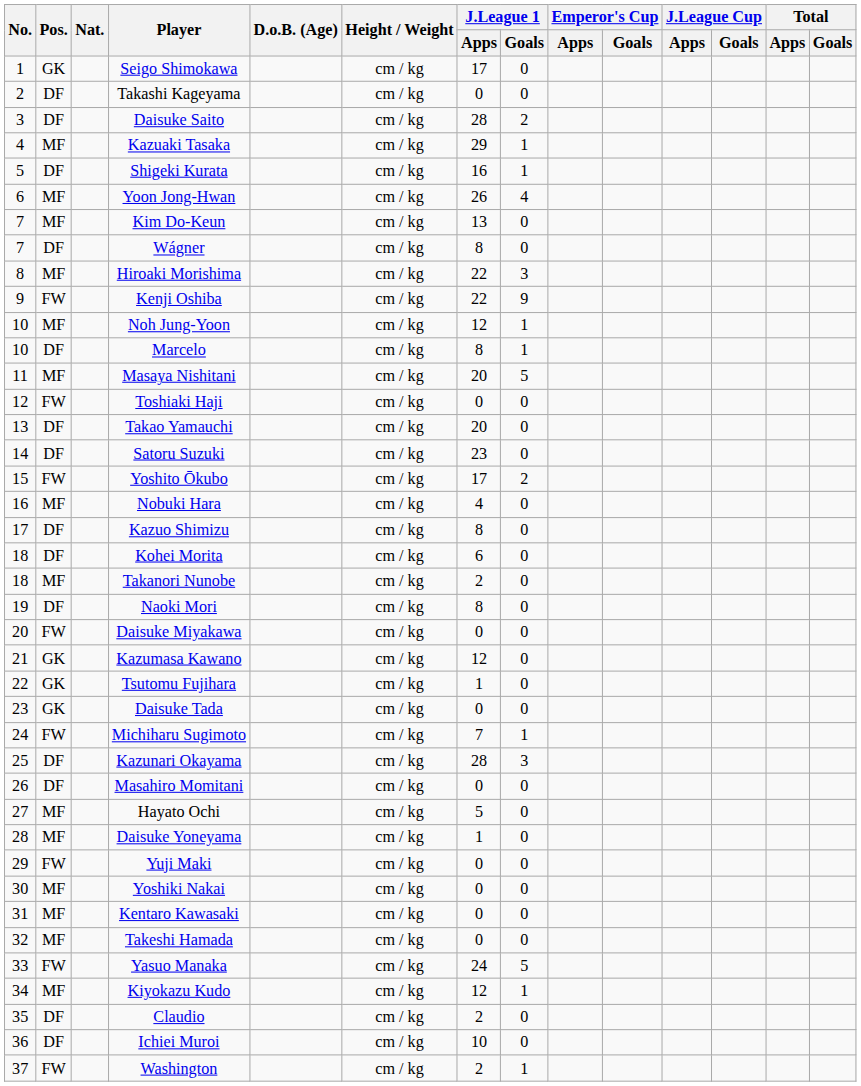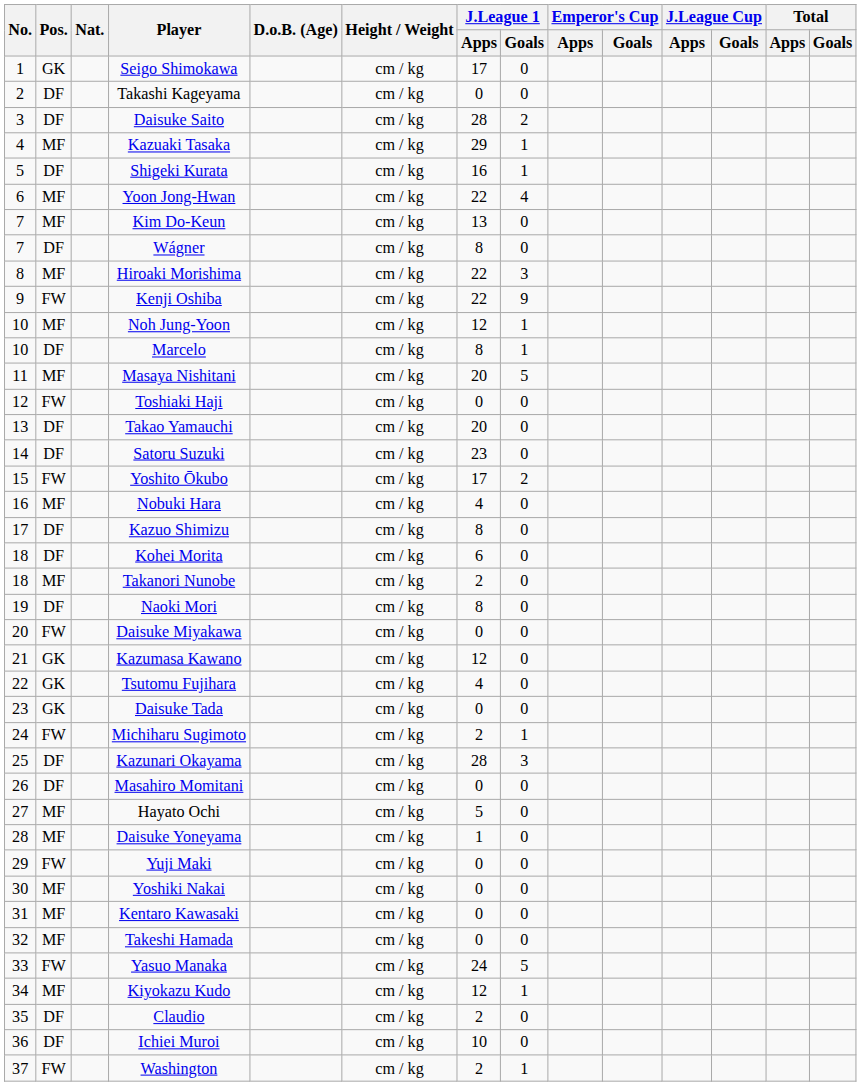 <table class="wikitable" style="text-align:center;">
 <tr>
 <th rowspan="2">No.</th>
 <th rowspan="2">Pos.</th>
 <th rowspan="2">Nat.</th>
 <th rowspan="2">Player</th>
 <th rowspan="2">D.o.B. (Age)</th>
 <th rowspan="2">Height / Weight</th>
 <th colspan="2"><a href='#'>J.League 1</a></th>
 <th colspan="2"><a href='#'>Emperor's Cup</a></th>
 <th colspan="2"><a href='#'>J.League Cup</a></th>
 <th colspan="2">Total</th>
 </tr>
 <tr>
 <th>Apps</th>
 <th>Goals</th>
 <th>Apps</th>
 <th>Goals</th>
 <th>Apps</th>
 <th>Goals</th>
 <th>Apps</th>
 <th>Goals</th>
 </tr>
 <tr>
 <td>1</td>
 <td>GK</td>
 <td></td>
 <td><a href='#'>Seigo Shimokawa</a></td>
 <td></td>
 <td>cm / kg</td>
 <td>17</td>
 <td>0</td>
 <td></td>
 <td></td>
 <td></td>
 <td></td>
 <td></td>
 <td></td>
 </tr>
 <tr>
 <td>2</td>
 <td>DF</td>
 <td></td>
 <td>Takashi Kageyama</td>
 <td></td>
 <td>cm / kg</td>
 <td>0</td>
 <td>0</td>
 <td></td>
 <td></td>
 <td></td>
 <td></td>
 <td></td>
 <td></td>
 </tr>
 <tr>
 <td>3</td>
 <td>DF</td>
 <td></td>
 <td><a href='#'>Daisuke Saito</a></td>
 <td></td>
 <td>cm / kg</td>
 <td>28</td>
 <td>2</td>
 <td></td>
 <td></td>
 <td></td>
 <td></td>
 <td></td>
 <td></td>
 </tr>
 <tr>
 <td>4</td>
 <td>MF</td>
 <td></td>
 <td><a href='#'>Kazuaki Tasaka</a></td>
 <td></td>
 <td>cm / kg</td>
 <td>29</td>
 <td>1</td>
 <td></td>
 <td></td>
 <td></td>
 <td></td>
 <td></td>
 <td></td>
 </tr>
 <tr>
 <td>5</td>
 <td>DF</td>
 <td></td>
 <td><a href='#'>Shigeki Kurata</a></td>
 <td></td>
 <td>cm / kg</td>
 <td>16</td>
 <td>1</td>
 <td></td>
 <td></td>
 <td></td>
 <td></td>
 <td></td>
 <td></td>
 </tr>
 <tr>
 <td>6</td>
 <td>MF</td>
 <td></td>
 <td><a href='#'>Yoon Jong-Hwan</a></td>
 <td></td>
 <td>cm / kg</td>
-<td>26</td>
+<td>22</td>
 <td>4</td>
 <td></td>
 <td></td>
 <td></td>
 <td></td>
 <td></td>
 <td></td>
 </tr>
 <tr>
 <td>7</td>
 <td>MF</td>
 <td></td>
 <td><a href='#'>Kim Do-Keun</a></td>
 <td></td>
 <td>cm / kg</td>
 <td>13</td>
 <td>0</td>
 <td></td>
 <td></td>
 <td></td>
 <td></td>
 <td></td>
 <td></td>
 </tr>
 <tr>
 <td>7</td>
 <td>DF</td>
 <td></td>
 <td><a href='#'>Wágner</a></td>
 <td></td>
 <td>cm / kg</td>
 <td>8</td>
 <td>0</td>
 <td></td>
 <td></td>
 <td></td>
 <td></td>
 <td></td>
 <td></td>
 </tr>
 <tr>
 <td>8</td>
 <td>MF</td>
 <td></td>
 <td><a href='#'>Hiroaki Morishima</a></td>
 <td></td>
 <td>cm / kg</td>
 <td>22</td>
 <td>3</td>
 <td></td>
 <td></td>
 <td></td>
 <td></td>
 <td></td>
 <td></td>
 </tr>
 <tr>
 <td>9</td>
 <td>FW</td>
 <td></td>
 <td><a href='#'>Kenji Oshiba</a></td>
 <td></td>
 <td>cm / kg</td>
 <td>22</td>
 <td>9</td>
 <td></td>
 <td></td>
 <td></td>
 <td></td>
 <td></td>
 <td></td>
 </tr>
 <tr>
 <td>10</td>
 <td>MF</td>
 <td></td>
 <td><a href='#'>Noh Jung-Yoon</a></td>
 <td></td>
 <td>cm / kg</td>
 <td>12</td>
 <td>1</td>
 <td></td>
 <td></td>
 <td></td>
 <td></td>
 <td></td>
 <td></td>
 </tr>
 <tr>
 <td>10</td>
 <td>DF</td>
 <td></td>
 <td><a href='#'>Marcelo</a></td>
 <td></td>
 <td>cm / kg</td>
 <td>8</td>
 <td>1</td>
 <td></td>
 <td></td>
 <td></td>
 <td></td>
 <td></td>
 <td></td>
 </tr>
 <tr>
 <td>11</td>
 <td>MF</td>
 <td></td>
 <td><a href='#'>Masaya Nishitani</a></td>
 <td></td>
 <td>cm / kg</td>
 <td>20</td>
 <td>5</td>
 <td></td>
 <td></td>
 <td></td>
 <td></td>
 <td></td>
 <td></td>
 </tr>
 <tr>
 <td>12</td>
 <td>FW</td>
 <td></td>
 <td><a href='#'>Toshiaki Haji</a></td>
 <td></td>
 <td>cm / kg</td>
 <td>0</td>
 <td>0</td>
 <td></td>
 <td></td>
 <td></td>
 <td></td>
 <td></td>
 <td></td>
 </tr>
 <tr>
 <td>13</td>
 <td>DF</td>
 <td></td>
 <td><a href='#'>Takao Yamauchi</a></td>
 <td></td>
 <td>cm / kg</td>
 <td>20</td>
 <td>0</td>
 <td></td>
 <td></td>
 <td></td>
 <td></td>
 <td></td>
 <td></td>
 </tr>
 <tr>
 <td>14</td>
 <td>DF</td>
 <td></td>
 <td><a href='#'>Satoru Suzuki</a></td>
 <td></td>
 <td>cm / kg</td>
 <td>23</td>
 <td>0</td>
 <td></td>
 <td></td>
 <td></td>
 <td></td>
 <td></td>
 <td></td>
 </tr>
 <tr>
 <td>15</td>
 <td>FW</td>
 <td></td>
 <td><a href='#'>Yoshito Ōkubo</a></td>
 <td></td>
 <td>cm / kg</td>
 <td>17</td>
 <td>2</td>
 <td></td>
 <td></td>
 <td></td>
 <td></td>
 <td></td>
 <td></td>
 </tr>
 <tr>
 <td>16</td>
 <td>MF</td>
 <td></td>
 <td><a href='#'>Nobuki Hara</a></td>
 <td></td>
 <td>cm / kg</td>
 <td>4</td>
 <td>0</td>
 <td></td>
 <td></td>
 <td></td>
 <td></td>
 <td></td>
 <td></td>
 </tr>
 <tr>
 <td>17</td>
 <td>DF</td>
 <td></td>
 <td><a href='#'>Kazuo Shimizu</a></td>
 <td></td>
 <td>cm / kg</td>
 <td>8</td>
 <td>0</td>
 <td></td>
 <td></td>
 <td></td>
 <td></td>
 <td></td>
 <td></td>
 </tr>
 <tr>
 <td>18</td>
 <td>DF</td>
 <td></td>
 <td><a href='#'>Kohei Morita</a></td>
 <td></td>
 <td>cm / kg</td>
 <td>6</td>
 <td>0</td>
 <td></td>
 <td></td>
 <td></td>
 <td></td>
 <td></td>
 <td></td>
 </tr>
 <tr>
 <td>18</td>
 <td>MF</td>
 <td></td>
 <td><a href='#'>Takanori Nunobe</a></td>
 <td></td>
 <td>cm / kg</td>
 <td>2</td>
 <td>0</td>
 <td></td>
 <td></td>
 <td></td>
 <td></td>
 <td></td>
 <td></td>
 </tr>
 <tr>
 <td>19</td>
 <td>DF</td>
 <td></td>
 <td><a href='#'>Naoki Mori</a></td>
 <td></td>
 <td>cm / kg</td>
 <td>8</td>
 <td>0</td>
 <td></td>
 <td></td>
 <td></td>
 <td></td>
 <td></td>
 <td></td>
 </tr>
 <tr>
 <td>20</td>
 <td>FW</td>
 <td></td>
 <td><a href='#'>Daisuke Miyakawa</a></td>
 <td></td>
 <td>cm / kg</td>
 <td>0</td>
 <td>0</td>
 <td></td>
 <td></td>
 <td></td>
 <td></td>
 <td></td>
 <td></td>
 </tr>
 <tr>
 <td>21</td>
 <td>GK</td>
 <td></td>
 <td><a href='#'>Kazumasa Kawano</a></td>
 <td></td>
 <td>cm / kg</td>
 <td>12</td>
 <td>0</td>
 <td></td>
 <td></td>
 <td></td>
 <td></td>
 <td></td>
 <td></td>
 </tr>
 <tr>
 <td>22</td>
 <td>GK</td>
 <td></td>
 <td><a href='#'>Tsutomu Fujihara</a></td>
 <td></td>
 <td>cm / kg</td>
-<td>1</td>
+<td>4</td>
 <td>0</td>
 <td></td>
 <td></td>
 <td></td>
 <td></td>
 <td></td>
 <td></td>
 </tr>
 <tr>
 <td>23</td>
 <td>GK</td>
 <td></td>
 <td><a href='#'>Daisuke Tada</a></td>
 <td></td>
 <td>cm / kg</td>
 <td>0</td>
 <td>0</td>
 <td></td>
 <td></td>
 <td></td>
 <td></td>
 <td></td>
 <td></td>
 </tr>
 <tr>
 <td>24</td>
 <td>FW</td>
 <td></td>
 <td><a href='#'>Michiharu Sugimoto</a></td>
 <td></td>
 <td>cm / kg</td>
-<td>7</td>
+<td>2</td>
 <td>1</td>
 <td></td>
 <td></td>
 <td></td>
 <td></td>
 <td></td>
 <td></td>
 </tr>
 <tr>
 <td>25</td>
 <td>DF</td>
 <td></td>
 <td><a href='#'>Kazunari Okayama</a></td>
 <td></td>
 <td>cm / kg</td>
 <td>28</td>
 <td>3</td>
 <td></td>
 <td></td>
 <td></td>
 <td></td>
 <td></td>
 <td></td>
 </tr>
 <tr>
 <td>26</td>
 <td>DF</td>
 <td></td>
 <td><a href='#'>Masahiro Momitani</a></td>
 <td></td>
 <td>cm / kg</td>
 <td>0</td>
 <td>0</td>
 <td></td>
 <td></td>
 <td></td>
 <td></td>
 <td></td>
 <td></td>
 </tr>
 <tr>
 <td>27</td>
 <td>MF</td>
 <td></td>
 <td>Hayato Ochi</td>
 <td></td>
 <td>cm / kg</td>
 <td>5</td>
 <td>0</td>
 <td></td>
 <td></td>
 <td></td>
 <td></td>
 <td></td>
 <td></td>
 </tr>
 <tr>
 <td>28</td>
 <td>MF</td>
 <td></td>
 <td><a href='#'>Daisuke Yoneyama</a></td>
 <td></td>
 <td>cm / kg</td>
 <td>1</td>
 <td>0</td>
 <td></td>
 <td></td>
 <td></td>
 <td></td>
 <td></td>
 <td></td>
 </tr>
 <tr>
 <td>29</td>
 <td>FW</td>
 <td></td>
 <td><a href='#'>Yuji Maki</a></td>
 <td></td>
 <td>cm / kg</td>
 <td>0</td>
 <td>0</td>
 <td></td>
 <td></td>
 <td></td>
 <td></td>
 <td></td>
 <td></td>
 </tr>
 <tr>
 <td>30</td>
 <td>MF</td>
 <td></td>
 <td><a href='#'>Yoshiki Nakai</a></td>
 <td></td>
 <td>cm / kg</td>
 <td>0</td>
 <td>0</td>
 <td></td>
 <td></td>
 <td></td>
 <td></td>
 <td></td>
 <td></td>
 </tr>
 <tr>
 <td>31</td>
 <td>MF</td>
 <td></td>
 <td><a href='#'>Kentaro Kawasaki</a></td>
 <td></td>
 <td>cm / kg</td>
 <td>0</td>
 <td>0</td>
 <td></td>
 <td></td>
 <td></td>
 <td></td>
 <td></td>
 <td></td>
 </tr>
 <tr>
 <td>32</td>
 <td>MF</td>
 <td></td>
 <td><a href='#'>Takeshi Hamada</a></td>
 <td></td>
 <td>cm / kg</td>
 <td>0</td>
 <td>0</td>
 <td></td>
 <td></td>
 <td></td>
 <td></td>
 <td></td>
 <td></td>
 </tr>
 <tr>
 <td>33</td>
 <td>FW</td>
 <td></td>
 <td><a href='#'>Yasuo Manaka</a></td>
 <td></td>
 <td>cm / kg</td>
 <td>24</td>
 <td>5</td>
 <td></td>
 <td></td>
 <td></td>
 <td></td>
 <td></td>
 <td></td>
 </tr>
 <tr>
 <td>34</td>
 <td>MF</td>
 <td></td>
 <td><a href='#'>Kiyokazu Kudo</a></td>
 <td></td>
 <td>cm / kg</td>
 <td>12</td>
 <td>1</td>
 <td></td>
 <td></td>
 <td></td>
 <td></td>
 <td></td>
 <td></td>
 </tr>
 <tr>
 <td>35</td>
 <td>DF</td>
 <td></td>
 <td><a href='#'>Claudio</a></td>
 <td></td>
 <td>cm / kg</td>
 <td>2</td>
 <td>0</td>
 <td></td>
 <td></td>
 <td></td>
 <td></td>
 <td></td>
 <td></td>
 </tr>
 <tr>
 <td>36</td>
 <td>DF</td>
 <td></td>
 <td><a href='#'>Ichiei Muroi</a></td>
 <td></td>
 <td>cm / kg</td>
 <td>10</td>
 <td>0</td>
 <td></td>
 <td></td>
 <td></td>
 <td></td>
 <td></td>
 <td></td>
 </tr>
 <tr>
 <td>37</td>
 <td>FW</td>
 <td></td>
 <td><a href='#'>Washington</a></td>
 <td></td>
 <td>cm / kg</td>
 <td>2</td>
 <td>1</td>
 <td></td>
 <td></td>
 <td></td>
 <td></td>
 <td></td>
 <td></td>
 </tr>
 </table>
